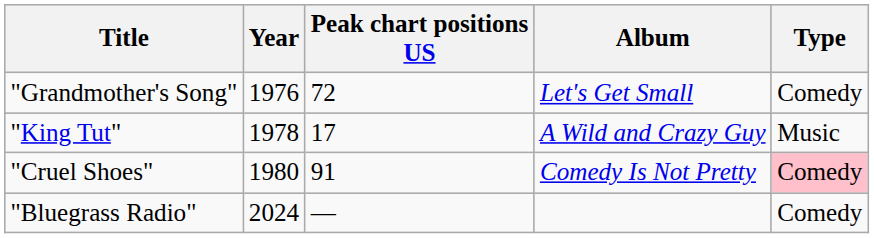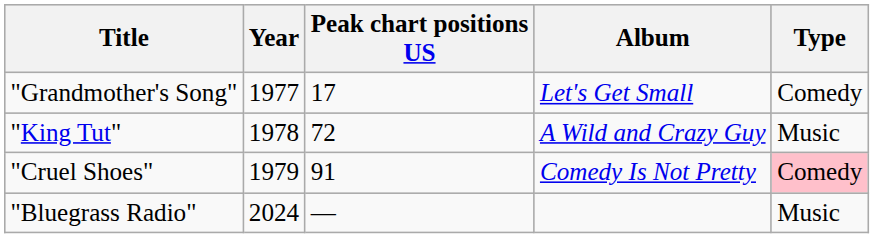 <table class="wikitable plainrowheaders">
 <tr>
 <th scope="col">Title</th>
 <th scope="col">Year</th>
 <th scope="col">Peak chart positions<br><a href='#'>US</a><br></th>
 <th scope="col">Album</th>
 <th scope="col">Type</th>
 </tr>
 <tr>
 <td scope="row">"Grandmother's Song"</td>
-<td>1976</td>
-<td>72</td>
+<td>1977</td>
+<td>17</td>
 <td><em><a href='#'>Let's Get Small</a></em></td>
 <td>Comedy</td>
 </tr>
 <tr>
 <td scope="row">"<a href='#'>King Tut</a>"</td>
 <td>1978</td>
-<td>17</td>
+<td>72</td>
 <td><em><a href='#'>A Wild and Crazy Guy</a></em></td>
 <td>Music</td>
 </tr>
 <tr>
 <td scope="row">"Cruel Shoes"</td>
-<td>1980</td>
+<td>1979</td>
 <td>91</td>
 <td><em><a href='#'>Comedy Is Not Pretty</a></em></td>
 <td style="background: pink;">Comedy</td>
 </tr>
 <tr>
 <td scope="row">"Bluegrass Radio"<br> </td>
 <td>2024</td>
 <td>—</td>
 <td></td>
-<td>Comedy</td>
+<td>Music</td>
 </tr>
 </table>
